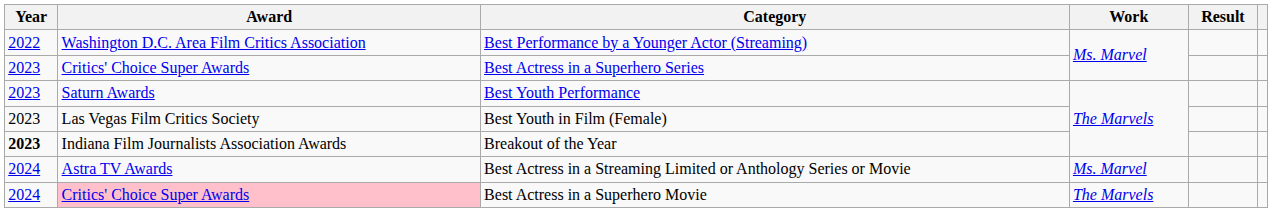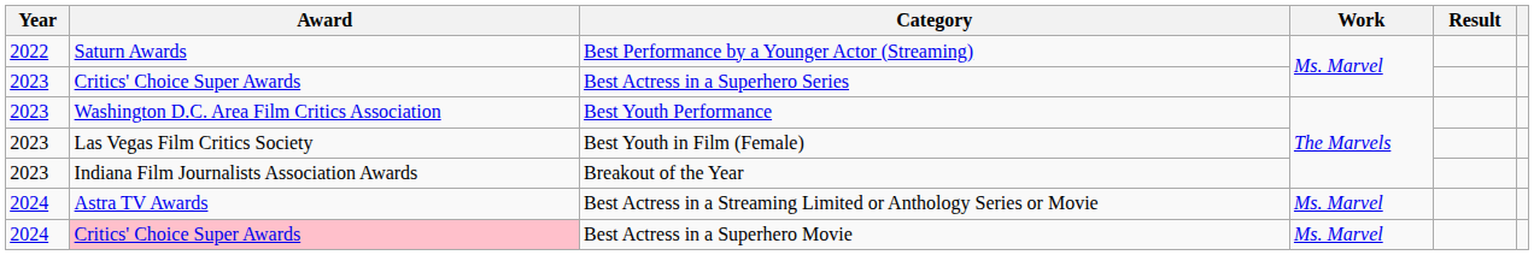 <table class="wikitable sortable plainrowheaders" style="width: 100%;">
 <tr>
 <th scope="col">Year</th>
 <th scope="col">Award</th>
 <th scope="col">Category</th>
 <th scope="col">Work</th>
 <th scope="col">Result</th>
 <th scope="col" class="unsortable"></th>
 </tr>
 <tr>
 <td><a href='#'>2022</a></td>
-<td><a href='#'>Washington D.C. Area Film Critics Association</a></td>
+<td><a href='#'>Saturn Awards</a></td>
 <td><a href='#'>Best Performance by a Younger Actor (Streaming)</a></td>
 <td rowspan="2"><a href='#'><em>Ms. Marvel</em></a></td>
 <td></td>
 <td style="text-align: center;"></td>
 </tr>
 <tr>
 <td><a href='#'>2023</a></td>
 <td><a href='#'>Critics' Choice Super Awards</a></td>
 <td><a href='#'>Best Actress in a Superhero Series</a></td>
 <td></td>
 <td style="text-align: center;"></td>
 </tr>
 <tr>
 <td><a href='#'>2023</a></td>
-<td><a href='#'>Saturn Awards</a></td>
+<td><a href='#'>Washington D.C. Area Film Critics Association</a></td>
 <td><a href='#'>Best Youth Performance</a></td>
 <td rowspan="3"><em><a href='#'>The Marvels</a></em></td>
 <td></td>
 <td style="text-align: center;"></td>
 </tr>
 <tr>
 <td>2023</td>
 <td>Las Vegas Film Critics Society</td>
 <td>Best Youth in Film (Female)</td>
 <td></td>
 <td style="text-align: center;"></td>
 </tr>
 <tr>
-<td><strong>2023</strong></td>
+<td>2023</td>
 <td>Indiana Film Journalists Association Awards</td>
 <td>Breakout of the Year</td>
 <td></td>
 <td style="text-align: center;"></td>
 </tr>
 <tr>
 <td><a href='#'>2024</a></td>
 <td><a href='#'>Astra TV Awards</a></td>
 <td>Best Actress in a Streaming Limited or Anthology Series or Movie</td>
 <td><a href='#'><em>Ms. Marvel</em></a></td>
 <td></td>
 <td style="text-align: center;"></td>
 </tr>
 <tr>
 <td><a href='#'>2024</a></td>
 <td style="background: pink;"><a href='#'>Critics' Choice Super Awards</a></td>
 <td>Best Actress in a Superhero Movie</td>
-<td><em><a href='#'>The Marvels</a></em></td>
+<td><a href='#'><em>Ms. Marvel</em></a></td>
 <td></td>
 <td style="text-align: center;"></td>
 </tr>
 </table>
